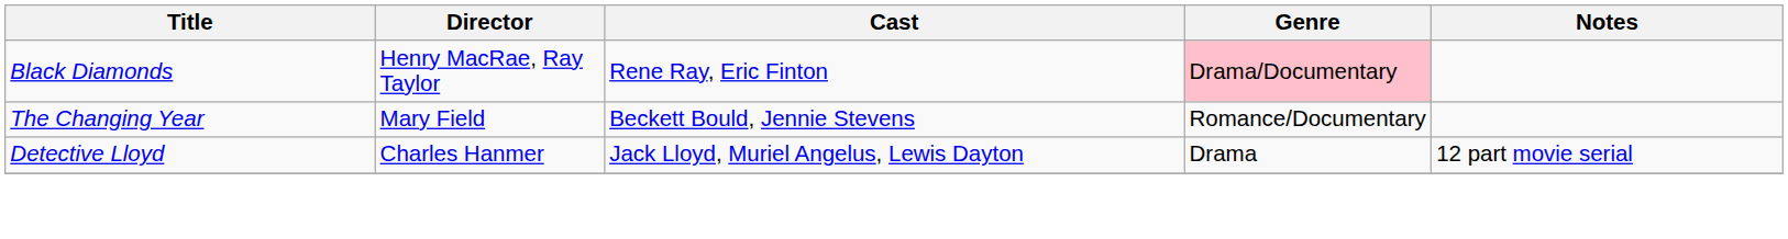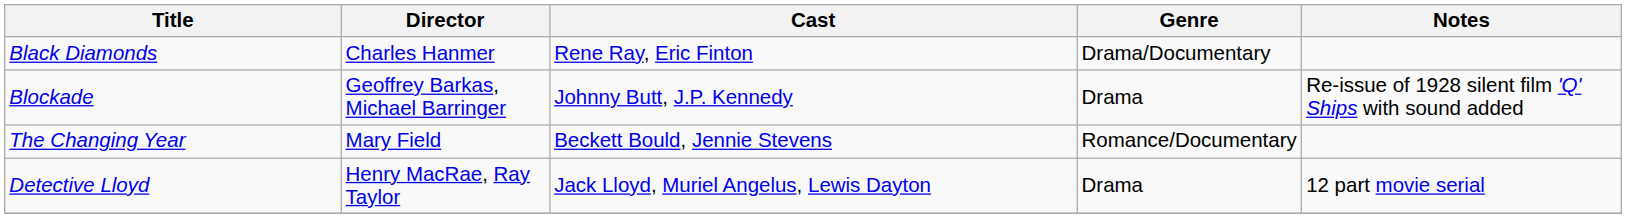 <table class="wikitable" style="width:100%;">
 <tr>
 <th style="width:21%;">Title</th>
 <th style="width:13%;">Director</th>
 <th style="width:33%;">Cast</th>
 <th style="width:13%;">Genre</th>
 <th style="width:20%;">Notes</th>
 </tr>
 <tr>
 <td><em><a href='#'>Black Diamonds</a></em></td>
-<td><a href='#'>Henry MacRae</a>, <a href='#'>Ray Taylor</a></td>
+<td><a href='#'>Charles Hanmer</a></td>
 <td><a href='#'>Rene Ray</a>, <a href='#'>Eric Finton</a></td>
-<td style="background: pink;">Drama/Documentary</td>
+<td>Drama/Documentary</td>
 <td></td>
+</tr>
+<tr>
+<td><em><a href='#'>Blockade</a></em></td>
+<td><a href='#'>Geoffrey Barkas</a>, <a href='#'>Michael Barringer</a></td>
+<td><a href='#'>Johnny Butt</a>, <a href='#'>J.P. Kennedy</a></td>
+<td>Drama</td>
+<td>Re-issue of 1928 silent film <em><a href='#'>'Q' Ships</a></em> with sound added</td>
 </tr>
 <tr>
 <td><em><a href='#'>The Changing Year</a></em></td>
 <td><a href='#'>Mary Field</a></td>
 <td><a href='#'>Beckett Bould</a>, <a href='#'>Jennie Stevens</a></td>
 <td>Romance/Documentary</td>
 <td></td>
 </tr>
 <tr>
 <td><em><a href='#'>Detective Lloyd</a></em></td>
-<td><a href='#'>Charles Hanmer</a></td>
+<td><a href='#'>Henry MacRae</a>, <a href='#'>Ray Taylor</a></td>
 <td><a href='#'>Jack Lloyd</a>, <a href='#'>Muriel Angelus</a>, <a href='#'>Lewis Dayton</a></td>
 <td>Drama</td>
 <td>12 part <a href='#'>movie serial</a></td>
 </tr>
 <tr>
 </tr>
 </table>
